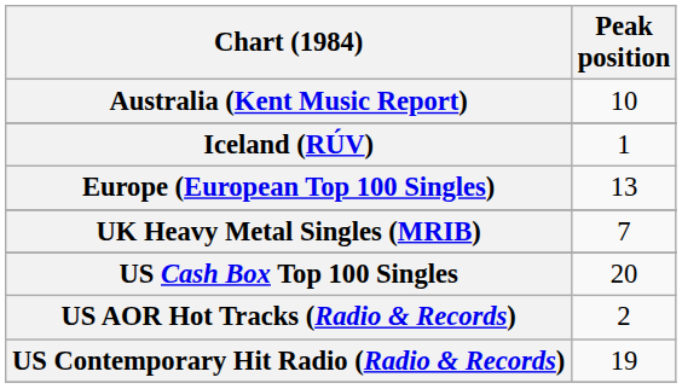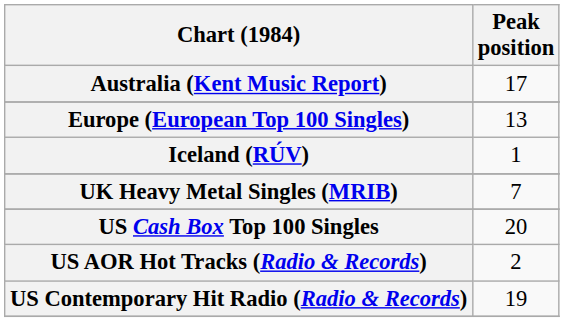 <table class="wikitable sortable plainrowheaders" style="text-align:center">
 <tr>
 <th scope="col">Chart (1984)</th>
 <th scope="col">Peak<br>position</th>
 </tr>
 <tr>
 <th scope="row">Australia (<a href='#'>Kent Music Report</a>)</th>
-<td>10</td>
+<td>17</td>
 </tr>
 <tr>
 </tr>
 <tr>
 </tr>
 <tr>
+<th scope="row">Europe (<a href='#'>European Top 100 Singles</a>)</th>
+<td>13</td>
+</tr>
+<tr>
 <th scope="row">Iceland (<a href='#'>RÚV</a>)</th>
 <td>1</td>
-</tr>
-<tr>
-<th scope="row">Europe (<a href='#'>European Top 100 Singles</a>)</th>
-<td>13</td>
 </tr>
 <tr>
 </tr>
 <tr>
 </tr>
 <tr>
 </tr>
 <tr>
 </tr>
 <tr>
 </tr>
 <tr>
 <th scope="row">UK Heavy Metal Singles (<a href='#'>MRIB</a>)</th>
 <td>7</td>
 </tr>
 <tr>
 </tr>
 <tr>
 </tr>
 <tr>
 <th scope="row">US <em><a href='#'>Cash Box</a></em> Top 100 Singles</th>
 <td>20</td>
 </tr>
 <tr>
 <th scope="row">US AOR Hot Tracks (<em><a href='#'>Radio & Records</a></em>)</th>
 <td>2</td>
 </tr>
 <tr>
 <th scope="row">US Contemporary Hit Radio (<em><a href='#'>Radio & Records</a></em>)</th>
 <td>19</td>
 </tr>
 <tr>
 </tr>
 </table>
